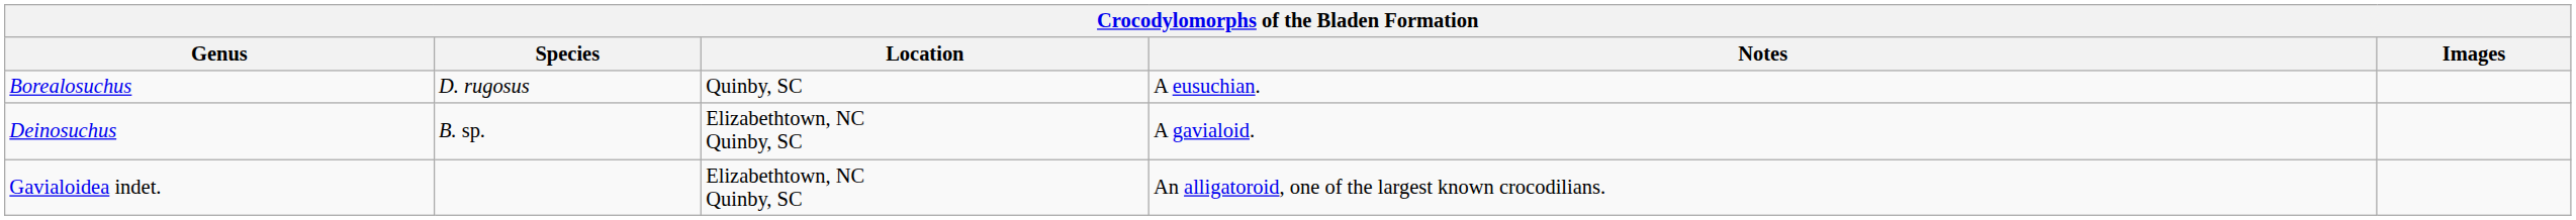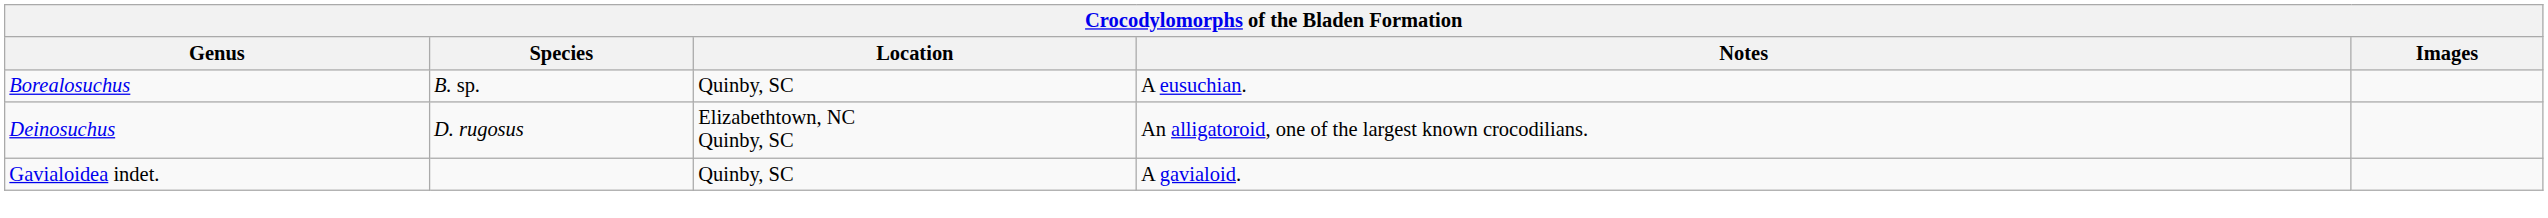 <table class="wikitable" width="100%" align="center">
 <tr>
 <th colspan="7" align="center"><strong><a href='#'>Crocodylomorphs</a> of the Bladen Formation</strong></th>
 </tr>
 <tr>
 <th>Genus</th>
 <th>Species</th>
 <th>Location</th>
 <th>Notes</th>
 <th>Images</th>
 </tr>
 <tr>
 <td><em><a href='#'>Borealosuchus</a></em></td>
-<td><em>D. rugosus</em></td>
+<td><em>B.</em> sp.</td>
 <td>Quinby, SC</td>
 <td>A <a href='#'>eusuchian</a>.</td>
 <td></td>
 </tr>
 <tr>
 <td><em><a href='#'>Deinosuchus</a></em></td>
-<td><em>B.</em> sp.</td>
+<td><em>D. rugosus</em></td>
 <td>Elizabethtown, NC<br>Quinby, SC</td>
-<td>A <a href='#'>gavialoid</a>.</td>
+<td>An <a href='#'>alligatoroid</a>, one of the largest known crocodilians.</td>
 <td></td>
 </tr>
 <tr>
 <td><a href='#'>Gavialoidea</a> indet.</td>
 <td></td>
-<td>Elizabethtown, NC<br>Quinby, SC</td>
-<td>An <a href='#'>alligatoroid</a>, one of the largest known crocodilians.</td>
+<td>Quinby, SC</td>
+<td>A <a href='#'>gavialoid</a>.</td>
 <td></td>
 </tr>
 </table>
